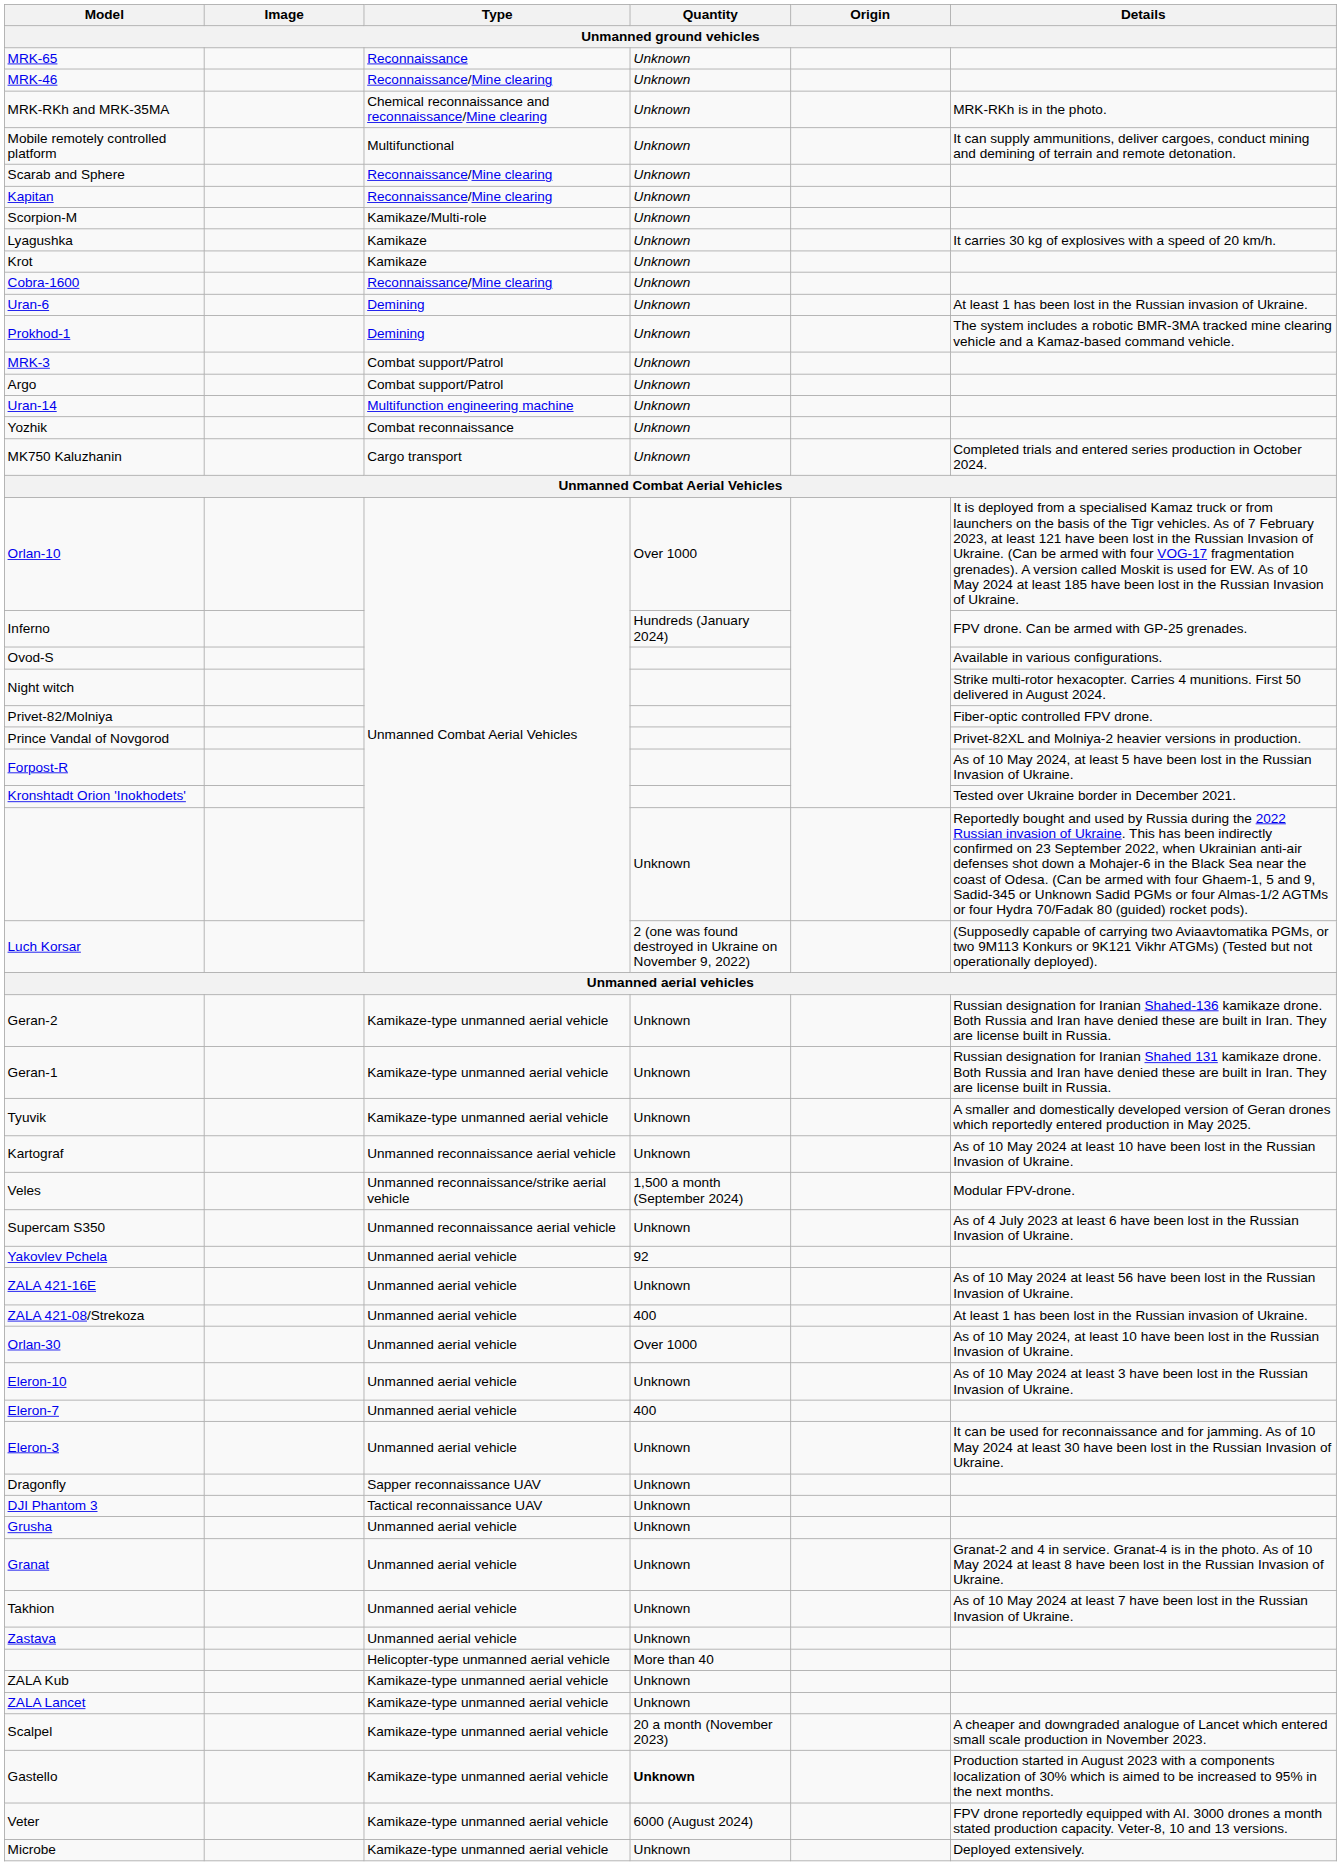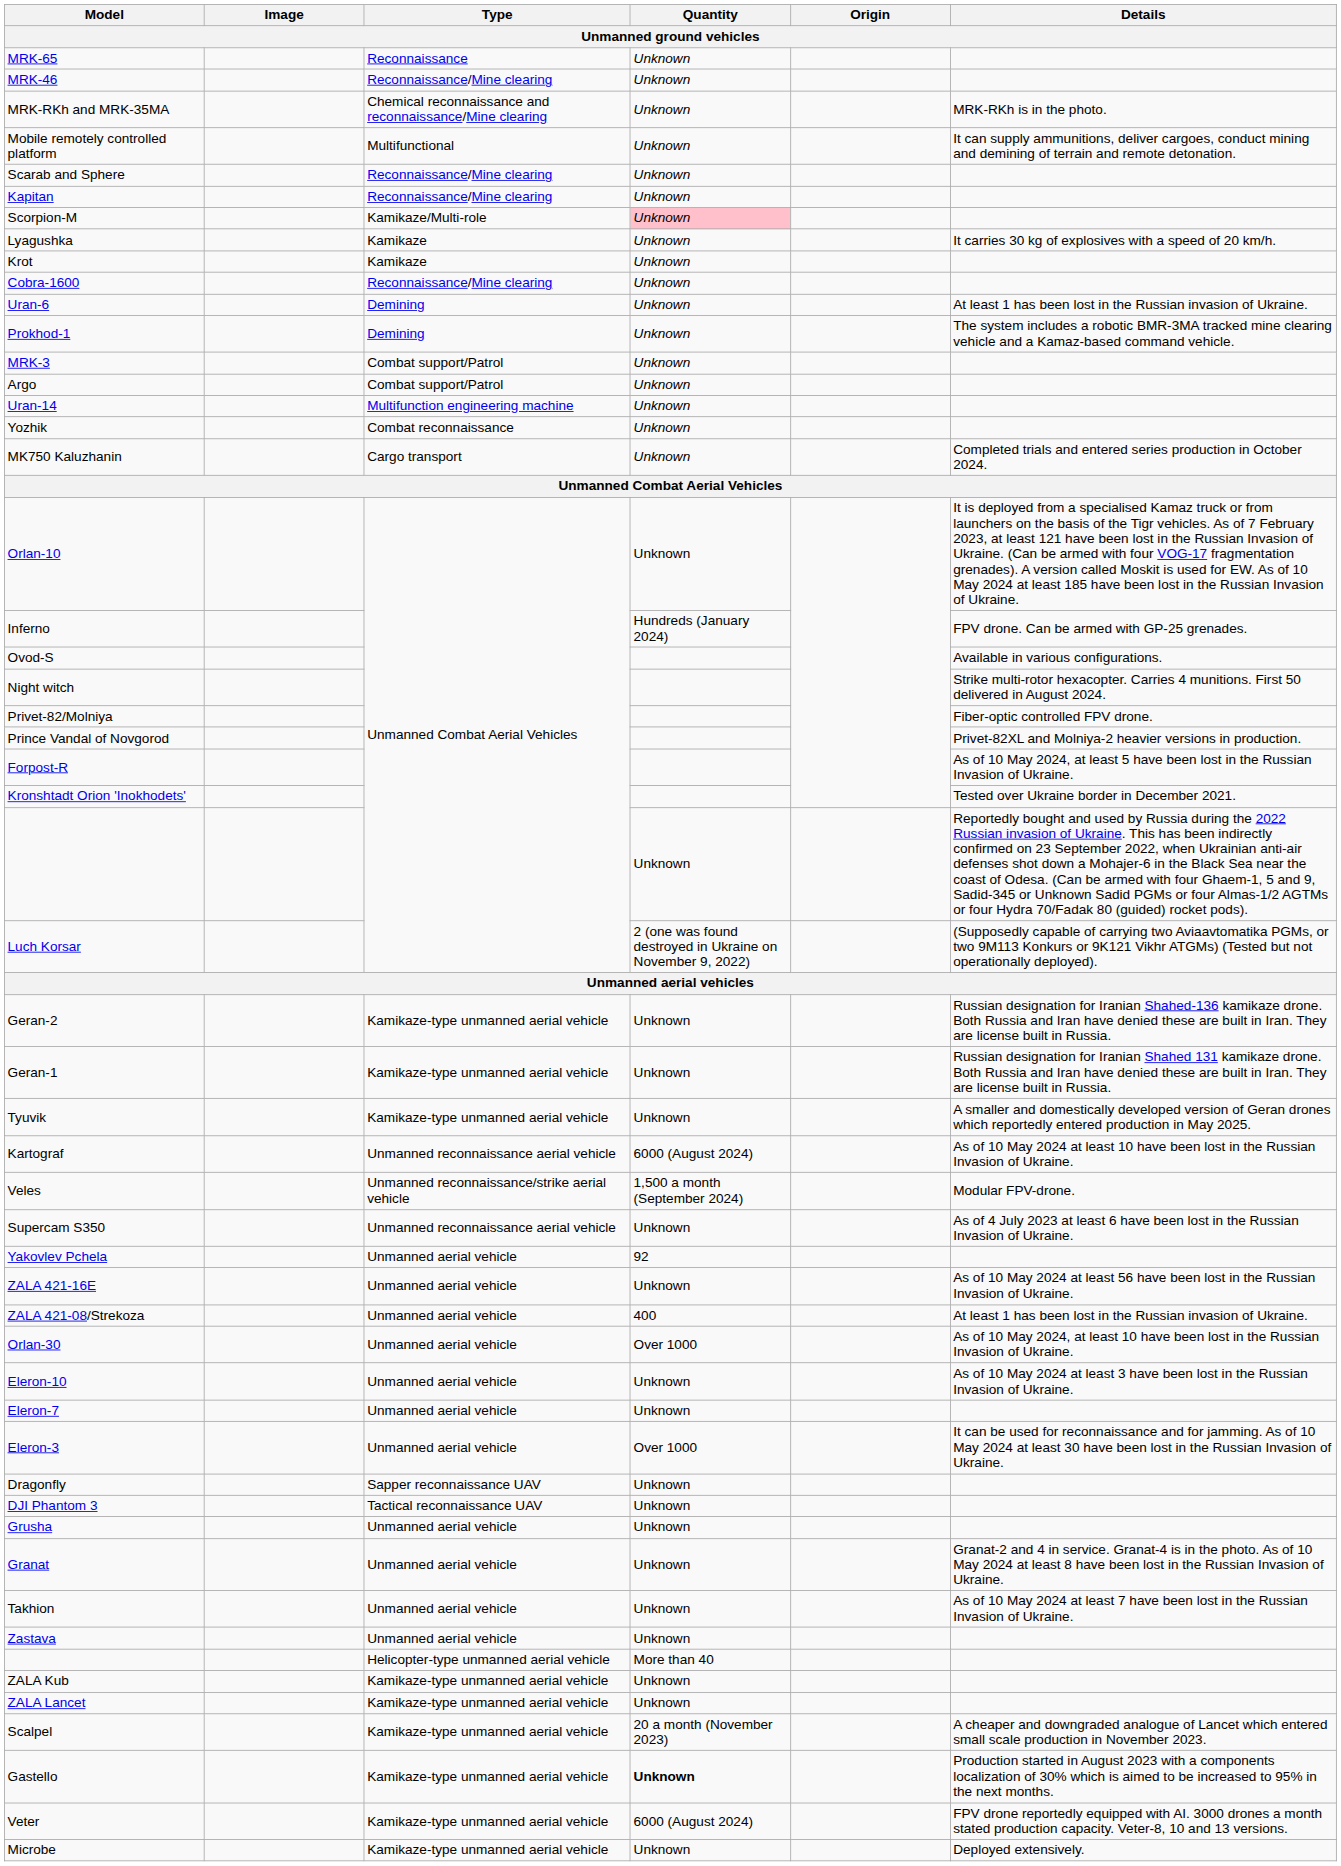 <table class="wikitable">
 <tr bgco>
 <th style="width:15%;">Model</th>
 <th style="width:12%;">Image</th>
 <th style="width:20%;">Type</th>
 <th style="width:12%;">Quantity</th>
 <th style="width:12%;">Origin</th>
 <th>Details</th>
 </tr>
 <tr>
 <th colspan="6">Unmanned ground vehicles</th>
 </tr>
 <tr>
 <td><a href='#'>MRK-65</a></td>
 <td></td>
 <td><a href='#'>Reconnaissance</a></td>
 <td><em>Unknown</em></td>
 <td></td>
 <td></td>
 </tr>
 <tr>
 <td><a href='#'>MRK-46</a></td>
 <td></td>
 <td><a href='#'>Reconnaissance</a>/<a href='#'>Mine clearing</a></td>
 <td><em>Unknown</em></td>
 <td></td>
 <td></td>
 </tr>
 <tr>
 <td>MRK-RKh and MRK-35MA</td>
 <td></td>
 <td>Chemical reconnaissance and <a href='#'>reconnaissance</a>/<a href='#'>Mine clearing</a></td>
 <td><em>Unknown</em></td>
 <td></td>
 <td>MRK-RKh is in the photo.</td>
 </tr>
 <tr>
 <td>Mobile remotely controlled platform</td>
 <td></td>
 <td>Multifunctional</td>
 <td><em>Unknown</em></td>
 <td></td>
 <td>It can supply ammunitions, deliver cargoes, conduct mining and demining of terrain and remote detonation.</td>
 </tr>
 <tr>
 <td>Scarab and Sphere</td>
 <td></td>
 <td><a href='#'>Reconnaissance</a>/<a href='#'>Mine clearing</a></td>
 <td><em>Unknown</em></td>
 <td></td>
 <td></td>
 </tr>
 <tr>
 <td><a href='#'>Kapitan</a></td>
 <td></td>
 <td><a href='#'>Reconnaissance</a>/<a href='#'>Mine clearing</a></td>
 <td><em>Unknown</em></td>
 <td></td>
 <td></td>
 </tr>
 <tr>
 <td>Scorpion-M</td>
 <td></td>
 <td>Kamikaze/Multi-role</td>
-<td><em>Unknown</em></td>
+<td style="background: pink;"><em>Unknown</em></td>
 <td></td>
 <td></td>
 </tr>
 <tr>
 <td>Lyagushka</td>
 <td></td>
 <td>Kamikaze</td>
 <td><em>Unknown</em></td>
 <td></td>
 <td>It carries 30 kg of explosives with a speed of 20 km/h.</td>
 </tr>
 <tr>
 <td>Krot</td>
 <td></td>
 <td>Kamikaze</td>
 <td><em>Unknown</em></td>
 <td></td>
 <td></td>
 </tr>
 <tr>
 <td><a href='#'>Cobra-1600</a></td>
 <td></td>
 <td><a href='#'>Reconnaissance</a>/<a href='#'>Mine clearing</a></td>
 <td><em>Unknown</em></td>
 <td></td>
 <td></td>
 </tr>
 <tr>
 <td><a href='#'>Uran-6</a></td>
 <td></td>
 <td><a href='#'>Demining</a></td>
 <td><em>Unknown</em></td>
 <td></td>
 <td> At least 1 has been lost in the Russian invasion of Ukraine.</td>
 </tr>
 <tr>
 <td><a href='#'>Prokhod-1</a></td>
 <td></td>
 <td><a href='#'>Demining</a></td>
 <td><em>Unknown</em></td>
 <td></td>
 <td>The system includes a robotic BMR-3MA tracked mine clearing vehicle and a Kamaz-based command vehicle.</td>
 </tr>
 <tr>
 <td><a href='#'>MRK-3</a></td>
 <td></td>
 <td>Combat support/Patrol</td>
 <td><em>Unknown</em></td>
 <td></td>
 <td></td>
 </tr>
 <tr>
 <td>Argo</td>
 <td></td>
 <td>Combat support/Patrol</td>
 <td><em>Unknown</em></td>
 <td></td>
 <td></td>
 </tr>
 <tr>
 <td><a href='#'>Uran-14</a></td>
 <td></td>
 <td><a href='#'>Multifunction engineering machine</a></td>
 <td><em>Unknown</em></td>
 <td></td>
 <td></td>
 </tr>
 <tr>
 <td>Yozhik</td>
 <td></td>
 <td>Combat reconnaissance</td>
 <td><em>Unknown</em></td>
 <td></td>
 <td></td>
 </tr>
 <tr>
 <td>MK750 Kaluzhanin</td>
 <td></td>
 <td>Cargo transport</td>
 <td><em>Unknown</em></td>
 <td></td>
 <td>Completed trials and entered series production in October 2024.</td>
 </tr>
 <tr>
 <th colspan="6">Unmanned Combat Aerial Vehicles</th>
 </tr>
 <tr>
 <td><a href='#'>Orlan-10</a></td>
 <td></td>
 <td rowspan="10">Unmanned Combat Aerial Vehicles</td>
-<td>Over 1000</td>
+<td>Unknown</td>
 <td rowspan="8"></td>
 <td>It is deployed from a specialised Kamaz truck or from launchers on the basis of the Tigr vehicles. As of 7 February 2023, at least 121 have been lost in the Russian Invasion of Ukraine. (Can be armed with four <a href='#'>VOG-17</a> fragmentation grenades). A version called Moskit is used for EW. As of 10 May 2024 at least 185 have been lost in the Russian Invasion of Ukraine.</td>
 </tr>
 <tr>
 <td>Inferno</td>
 <td></td>
 <td>Hundreds (January 2024)</td>
 <td>FPV drone. Can be armed with GP-25 grenades.</td>
 </tr>
 <tr>
 <td>Ovod-S</td>
 <td></td>
 <td></td>
 <td>Available in various configurations.</td>
 </tr>
 <tr>
 <td>Night witch</td>
 <td></td>
 <td></td>
 <td>Strike multi-rotor hexacopter. Carries 4 munitions. First 50 delivered in August 2024.</td>
 </tr>
 <tr>
 <td>Privet-82/Molniya</td>
 <td></td>
 <td></td>
 <td>Fiber-optic controlled FPV drone.</td>
 </tr>
 <tr>
 <td>Prince Vandal of Novgorod</td>
 <td></td>
 <td></td>
 <td>Privet-82XL and Molniya-2 heavier versions in production.</td>
 </tr>
 <tr>
 <td><a href='#'>Forpost-R</a></td>
 <td></td>
 <td></td>
 <td>As of 10 May 2024, at least 5 have been lost in the Russian Invasion of Ukraine.</td>
 </tr>
 <tr>
 <td><a href='#'>Kronshtadt Orion 'Inokhodets'</a></td>
 <td></td>
 <td></td>
 <td>Tested over Ukraine border in December 2021.</td>
 </tr>
 <tr>
 <td><a href='#'></a></td>
 <td></td>
 <td>Unknown</td>
 <td></td>
 <td>Reportedly bought and used by Russia during the <a href='#'>2022 Russian invasion of Ukraine</a>. This has been indirectly confirmed on 23 September 2022, when Ukrainian anti-air defenses shot down a Mohajer-6 in the Black Sea near the coast of Odesa. (Can be armed with four Ghaem-1, 5 and 9, Sadid-345 or Unknown Sadid PGMs or four Almas-1/2 AGTMs or four Hydra 70/Fadak 80 (guided) rocket pods).</td>
 </tr>
 <tr>
 <td><a href='#'>Luch Korsar</a></td>
 <td></td>
 <td>2 (one was found destroyed in Ukraine on November 9, 2022)</td>
 <td></td>
 <td>(Supposedly capable of carrying two Aviaavtomatika PGMs, or two 9M113 Konkurs or 9K121 Vikhr ATGMs) (Tested but not operationally deployed).</td>
 </tr>
 <tr>
 <th colspan="6">Unmanned aerial vehicles</th>
 </tr>
 <tr>
 <td>Geran-2</td>
 <td></td>
 <td>Kamikaze-type unmanned aerial vehicle</td>
 <td>Unknown</td>
 <td></td>
 <td>Russian designation for Iranian <a href='#'>Shahed-136</a> kamikaze drone. Both Russia and Iran have denied these are built in Iran. They are license built in Russia.</td>
 </tr>
 <tr>
 <td>Geran-1</td>
 <td></td>
 <td>Kamikaze-type unmanned aerial vehicle</td>
 <td>Unknown</td>
 <td></td>
 <td>Russian designation for Iranian <a href='#'>Shahed 131</a> kamikaze drone. Both Russia and Iran have denied these are built in Iran. They are license built in Russia.</td>
 </tr>
 <tr>
 <td>Tyuvik</td>
 <td></td>
 <td>Kamikaze-type unmanned aerial vehicle</td>
 <td>Unknown</td>
 <td></td>
 <td>A smaller and domestically developed version of Geran drones which reportedly entered production in May 2025.</td>
 </tr>
 <tr>
 <td>Kartograf</td>
 <td></td>
 <td>Unmanned reconnaissance aerial vehicle</td>
-<td>Unknown</td>
+<td>6000 (August 2024)</td>
 <td></td>
 <td>As of 10 May 2024 at least 10 have been lost in the Russian Invasion of Ukraine.</td>
 </tr>
 <tr>
 <td>Veles</td>
 <td></td>
 <td>Unmanned reconnaissance/strike aerial vehicle</td>
 <td>1,500 a month (September 2024)</td>
 <td></td>
 <td>Modular FPV-drone.</td>
 </tr>
 <tr>
 <td>Supercam S350</td>
 <td></td>
 <td>Unmanned reconnaissance aerial vehicle</td>
 <td>Unknown</td>
 <td></td>
 <td> As of 4 July 2023 at least 6 have been lost in the Russian Invasion of Ukraine.</td>
 </tr>
 <tr>
 <td><a href='#'>Yakovlev Pchela</a></td>
 <td></td>
 <td>Unmanned aerial vehicle</td>
 <td>92</td>
 <td></td>
 <td></td>
 </tr>
 <tr>
 <td><a href='#'>ZALA 421-16E</a></td>
 <td></td>
 <td>Unmanned aerial vehicle</td>
 <td>Unknown</td>
 <td></td>
 <td> As of 10 May 2024 at least 56 have been lost in the Russian Invasion of Ukraine.</td>
 </tr>
 <tr>
 <td><a href='#'>ZALA 421-08</a>/Strekoza</td>
 <td></td>
 <td>Unmanned aerial vehicle</td>
 <td>400</td>
 <td></td>
 <td> At least 1 has been lost in the Russian invasion of Ukraine.</td>
 </tr>
 <tr>
 <td><a href='#'>Orlan-30</a></td>
 <td></td>
 <td>Unmanned aerial vehicle</td>
 <td>Over 1000</td>
 <td></td>
 <td> As of 10 May 2024, at least 10 have been lost in the Russian Invasion of Ukraine.</td>
 </tr>
 <tr>
 <td><a href='#'>Eleron-10</a></td>
 <td></td>
 <td>Unmanned aerial vehicle</td>
 <td>Unknown</td>
 <td></td>
 <td> As of 10 May 2024 at least 3 have been lost in the Russian Invasion of Ukraine.</td>
 </tr>
 <tr>
 <td><a href='#'>Eleron-7</a></td>
 <td></td>
 <td>Unmanned aerial vehicle</td>
-<td>400</td>
+<td>Unknown</td>
 <td></td>
 <td></td>
 </tr>
 <tr>
 <td><a href='#'>Eleron-3</a></td>
 <td></td>
 <td>Unmanned aerial vehicle</td>
-<td>Unknown</td>
+<td>Over 1000</td>
 <td></td>
 <td>It can be used for reconnaissance and for jamming. As of 10 May 2024 at least 30 have been lost in the Russian Invasion of Ukraine.</td>
 </tr>
 <tr>
 <td>Dragonfly</td>
 <td></td>
 <td>Sapper reconnaissance UAV</td>
 <td>Unknown</td>
 <td></td>
 <td></td>
 </tr>
 <tr>
 <td><a href='#'>DJI Phantom 3</a></td>
 <td></td>
 <td>Tactical reconnaissance UAV</td>
 <td>Unknown</td>
 <td></td>
 <td></td>
 </tr>
 <tr>
 <td><a href='#'>Grusha</a></td>
 <td></td>
 <td>Unmanned aerial vehicle</td>
 <td>Unknown</td>
 <td></td>
 <td></td>
 </tr>
 <tr>
 <td><a href='#'>Granat</a></td>
 <td></td>
 <td>Unmanned aerial vehicle</td>
 <td>Unknown</td>
 <td></td>
 <td>Granat-2 and 4 in service. Granat-4 is in the photo. As of 10 May 2024 at least 8 have been lost in the Russian Invasion of Ukraine.</td>
 </tr>
 <tr>
 <td>Takhion</td>
 <td></td>
 <td>Unmanned aerial vehicle</td>
 <td>Unknown</td>
 <td></td>
 <td> As of 10 May 2024 at least 7 have been lost in the Russian Invasion of Ukraine.</td>
 </tr>
 <tr>
 <td><a href='#'>Zastava</a></td>
 <td></td>
 <td>Unmanned aerial vehicle</td>
 <td>Unknown</td>
 <td></td>
 <td></td>
 </tr>
 <tr>
 <td></td>
 <td></td>
 <td>Helicopter-type unmanned aerial vehicle</td>
 <td>More than 40</td>
 <td></td>
 <td></td>
 </tr>
 <tr>
 <td>ZALA Kub</td>
 <td></td>
 <td>Kamikaze-type unmanned aerial vehicle</td>
 <td>Unknown</td>
 <td></td>
 <td></td>
 </tr>
 <tr>
 <td><a href='#'>ZALA Lancet</a></td>
 <td></td>
 <td>Kamikaze-type unmanned aerial vehicle</td>
 <td>Unknown</td>
 <td></td>
 <td></td>
 </tr>
 <tr>
 <td>Scalpel</td>
 <td></td>
 <td>Kamikaze-type unmanned aerial vehicle</td>
 <td>20 a month (November 2023)</td>
 <td></td>
 <td>A cheaper and downgraded analogue of Lancet which entered small scale production in November 2023.</td>
 </tr>
 <tr>
 <td>Gastello</td>
 <td></td>
 <td>Kamikaze-type unmanned aerial vehicle</td>
 <td><strong>Unknown</strong></td>
 <td></td>
 <td>Production started in August 2023 with a components localization of 30% which is aimed to be increased to 95% in the next months.</td>
 </tr>
 <tr>
 <td>Veter</td>
 <td></td>
 <td>Kamikaze-type unmanned aerial vehicle</td>
 <td>6000 (August 2024)</td>
 <td></td>
 <td>FPV drone reportedly equipped with AI. 3000 drones a month stated production capacity. Veter-8, 10 and 13 versions.</td>
 </tr>
 <tr>
 <td>Microbe</td>
 <td></td>
 <td>Kamikaze-type unmanned aerial vehicle</td>
 <td>Unknown</td>
 <td></td>
 <td>Deployed extensively.</td>
 </tr>
 </table>
